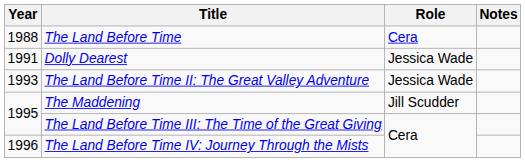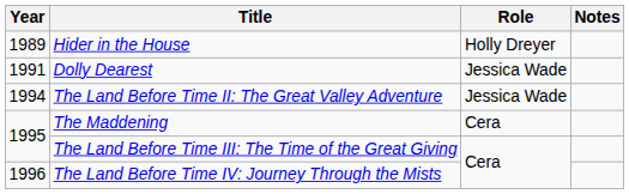 <table class="wikitable sortable">
 <tr>
 <th>Year</th>
 <th>Title</th>
 <th>Role</th>
 <th>Notes</th>
 </tr>
 <tr>
-<td>1988</td>
-<td><a href='#'><em>The Land Before Time</em></a></td>
-<td><a href='#'>Cera</a></td>
+<td>1989</td>
+<td><a href='#'><em>Hider in the House</em></a></td>
+<td>Holly Dreyer</td>
 <td></td>
 </tr>
 <tr>
 <td>1991</td>
 <td><em><a href='#'>Dolly Dearest</a></em></td>
 <td>Jessica Wade</td>
 <td></td>
 </tr>
 <tr>
-<td>1993</td>
+<td>1994</td>
 <td><em><a href='#'>The Land Before Time II: The Great Valley Adventure</a></em></td>
 <td>Jessica Wade</td>
 <td></td>
 </tr>
 <tr>
 <td rowspan=2>1995</td>
 <td><em><a href='#'>The Maddening</a></em></td>
-<td>Jill Scudder</td>
+<td>Cera</td>
 <td></td>
 </tr>
 <tr>
 <td><em><a href='#'>The Land Before Time III: The Time of the Great Giving</a></em></td>
 <td rowspan="2">Cera</td>
 <td></td>
 </tr>
 <tr>
 <td>1996</td>
 <td><em><a href='#'>The Land Before Time IV: Journey Through the Mists</a></em></td>
 <td></td>
 </tr>
 </table>
